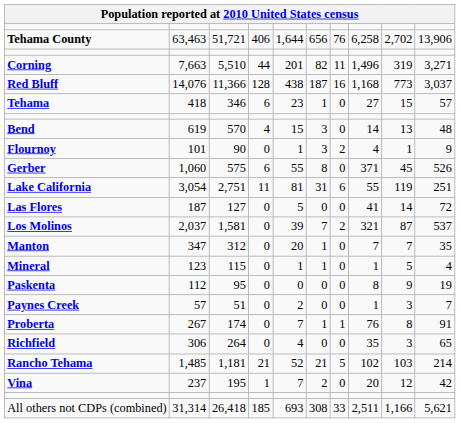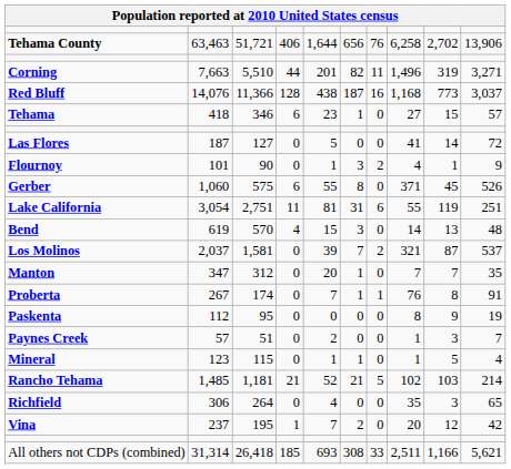 <table class="wikitable collapsible collapsed">
 <tr>
 <th colspan=10>Population reported at <a href='#'>2010 United States census</a></th>
 </tr>
 <tr>
 <td></td>
 <td></td>
 <td></td>
 <td></td>
 <td></td>
 <td></td>
 <td></td>
 <td></td>
 <td></td>
 <td></td>
 </tr>
 <tr>
 <td><strong> Tehama County</strong></td>
 <td align="right">63,463</td>
 <td align="right">51,721</td>
 <td align="right">406</td>
 <td align="right">1,644</td>
 <td align="right">656</td>
 <td align="right">76</td>
 <td align="right">6,258</td>
 <td align="right">2,702</td>
 <td align="right">13,906</td>
 </tr>
 <tr>
 <td></td>
 <td></td>
 <td></td>
 <td></td>
 <td></td>
 <td></td>
 <td></td>
 <td></td>
 <td></td>
 <td></td>
 </tr>
 <tr>
 <td><strong><a href='#'>Corning</a></strong></td>
 <td align="right">7,663</td>
 <td align="right">5,510</td>
 <td align="right">44</td>
 <td align="right">201</td>
 <td align="right">82</td>
 <td align="right">11</td>
 <td align="right">1,496</td>
 <td align="right">319</td>
 <td align="right">3,271</td>
 </tr>
 <tr>
 <td><strong><a href='#'>Red Bluff</a></strong></td>
 <td align="right">14,076</td>
 <td align="right">11,366</td>
 <td align="right">128</td>
 <td align="right">438</td>
 <td align="right">187</td>
 <td align="right">16</td>
 <td align="right">1,168</td>
 <td align="right">773</td>
 <td align="right">3,037</td>
 </tr>
 <tr>
 <td><strong><a href='#'>Tehama</a></strong></td>
 <td align="right">418</td>
 <td align="right">346</td>
 <td align="right">6</td>
 <td align="right">23</td>
 <td align="right">1</td>
 <td align="right">0</td>
 <td align="right">27</td>
 <td align="right">15</td>
 <td align="right">57</td>
 </tr>
 <tr>
 <td></td>
 <td></td>
 <td></td>
 <td></td>
 <td></td>
 <td></td>
 <td></td>
 <td></td>
 <td></td>
 <td></td>
 </tr>
 <tr>
-<td><strong><a href='#'>Bend</a></strong></td>
-<td align="right">619</td>
-<td align="right">570</td>
-<td align="right">4</td>
-<td align="right">15</td>
-<td align="right">3</td>
+<td><strong><a href='#'>Las Flores</a></strong></td>
+<td align="right">187</td>
+<td align="right">127</td>
 <td align="right">0</td>
+<td align="right">5</td>
+<td align="right">0</td>
+<td align="right">0</td>
+<td align="right">41</td>
 <td align="right">14</td>
-<td align="right">13</td>
-<td align="right">48</td>
+<td align="right">72</td>
 </tr>
 <tr>
 <td><strong><a href='#'>Flournoy</a></strong></td>
 <td align="right">101</td>
 <td align="right">90</td>
 <td align="right">0</td>
 <td align="right">1</td>
 <td align="right">3</td>
 <td align="right">2</td>
 <td align="right">4</td>
 <td align="right">1</td>
 <td align="right">9</td>
 </tr>
 <tr>
 <td><strong><a href='#'>Gerber</a></strong></td>
 <td align="right">1,060</td>
 <td align="right">575</td>
 <td align="right">6</td>
 <td align="right">55</td>
 <td align="right">8</td>
 <td align="right">0</td>
 <td align="right">371</td>
 <td align="right">45</td>
 <td align="right">526</td>
 </tr>
 <tr>
 <td><strong><a href='#'>Lake California</a></strong></td>
 <td align="right">3,054</td>
 <td align="right">2,751</td>
 <td align="right">11</td>
 <td align="right">81</td>
 <td align="right">31</td>
 <td align="right">6</td>
 <td align="right">55</td>
 <td align="right">119</td>
 <td align="right">251</td>
 </tr>
 <tr>
-<td><strong><a href='#'>Las Flores</a></strong></td>
-<td align="right">187</td>
-<td align="right">127</td>
+<td><strong><a href='#'>Bend</a></strong></td>
+<td align="right">619</td>
+<td align="right">570</td>
+<td align="right">4</td>
+<td align="right">15</td>
+<td align="right">3</td>
 <td align="right">0</td>
-<td align="right">5</td>
-<td align="right">0</td>
-<td align="right">0</td>
-<td align="right">41</td>
 <td align="right">14</td>
-<td align="right">72</td>
+<td align="right">13</td>
+<td align="right">48</td>
 </tr>
 <tr>
 <td><strong><a href='#'>Los Molinos</a></strong></td>
 <td align="right">2,037</td>
 <td align="right">1,581</td>
 <td align="right">0</td>
 <td align="right">39</td>
 <td align="right">7</td>
 <td align="right">2</td>
 <td align="right">321</td>
 <td align="right">87</td>
 <td align="right">537</td>
 </tr>
 <tr>
 <td><strong><a href='#'>Manton</a></strong></td>
 <td align="right">347</td>
 <td align="right">312</td>
 <td align="right">0</td>
 <td align="right">20</td>
 <td align="right">1</td>
 <td align="right">0</td>
 <td align="right">7</td>
 <td align="right">7</td>
 <td align="right">35</td>
 </tr>
 <tr>
-<td><strong><a href='#'>Mineral</a></strong></td>
-<td align="right">123</td>
-<td align="right">115</td>
+<td><strong><a href='#'>Proberta</a></strong></td>
+<td align="right">267</td>
+<td align="right">174</td>
 <td align="right">0</td>
+<td align="right">7</td>
 <td align="right">1</td>
 <td align="right">1</td>
-<td align="right">0</td>
-<td align="right">1</td>
-<td align="right">5</td>
-<td align="right">4</td>
+<td align="right">76</td>
+<td align="right">8</td>
+<td align="right">91</td>
 </tr>
 <tr>
 <td><strong><a href='#'>Paskenta</a></strong></td>
 <td align="right">112</td>
 <td align="right">95</td>
 <td align="right">0</td>
 <td align="right">0</td>
 <td align="right">0</td>
 <td align="right">0</td>
 <td align="right">8</td>
 <td align="right">9</td>
 <td align="right">19</td>
 </tr>
 <tr>
 <td><strong><a href='#'>Paynes Creek</a></strong></td>
 <td align="right">57</td>
 <td align="right">51</td>
 <td align="right">0</td>
 <td align="right">2</td>
 <td align="right">0</td>
 <td align="right">0</td>
 <td align="right">1</td>
 <td align="right">3</td>
 <td align="right">7</td>
 </tr>
 <tr>
-<td><strong><a href='#'>Proberta</a></strong></td>
-<td align="right">267</td>
-<td align="right">174</td>
+<td><strong><a href='#'>Mineral</a></strong></td>
+<td align="right">123</td>
+<td align="right">115</td>
 <td align="right">0</td>
-<td align="right">7</td>
 <td align="right">1</td>
 <td align="right">1</td>
-<td align="right">76</td>
-<td align="right">8</td>
-<td align="right">91</td>
+<td align="right">0</td>
+<td align="right">1</td>
+<td align="right">5</td>
+<td align="right">4</td>
+</tr>
+<tr>
+<td><strong><a href='#'>Rancho Tehama</a></strong></td>
+<td align="right">1,485</td>
+<td align="right">1,181</td>
+<td align="right">21</td>
+<td align="right">52</td>
+<td align="right">21</td>
+<td align="right">5</td>
+<td align="right">102</td>
+<td align="right">103</td>
+<td align="right">214</td>
 </tr>
 <tr>
 <td><strong><a href='#'>Richfield</a></strong></td>
 <td align="right">306</td>
 <td align="right">264</td>
 <td align="right">0</td>
 <td align="right">4</td>
 <td align="right">0</td>
 <td align="right">0</td>
 <td align="right">35</td>
 <td align="right">3</td>
 <td align="right">65</td>
-</tr>
-<tr>
-<td><strong><a href='#'>Rancho Tehama</a></strong></td>
-<td align="right">1,485</td>
-<td align="right">1,181</td>
-<td align="right">21</td>
-<td align="right">52</td>
-<td align="right">21</td>
-<td align="right">5</td>
-<td align="right">102</td>
-<td align="right">103</td>
-<td align="right">214</td>
 </tr>
 <tr>
 <td><strong><a href='#'>Vina</a></strong></td>
 <td align="right">237</td>
 <td align="right">195</td>
 <td align="right">1</td>
 <td align="right">7</td>
 <td align="right">2</td>
 <td align="right">0</td>
 <td align="right">20</td>
 <td align="right">12</td>
 <td align="right">42</td>
 </tr>
 <tr>
 <td></td>
 <td></td>
 <td></td>
 <td></td>
 <td></td>
 <td></td>
 <td></td>
 <td></td>
 <td></td>
 <td></td>
 </tr>
 <tr>
 <td>All others not CDPs (combined)</td>
 <td align="right">31,314</td>
 <td align="right">26,418</td>
 <td align="right">185</td>
 <td align="right">693</td>
 <td align="right">308</td>
 <td align="right">33</td>
 <td align="right">2,511</td>
 <td align="right">1,166</td>
 <td align="right">5,621</td>
 </tr>
 </table>
